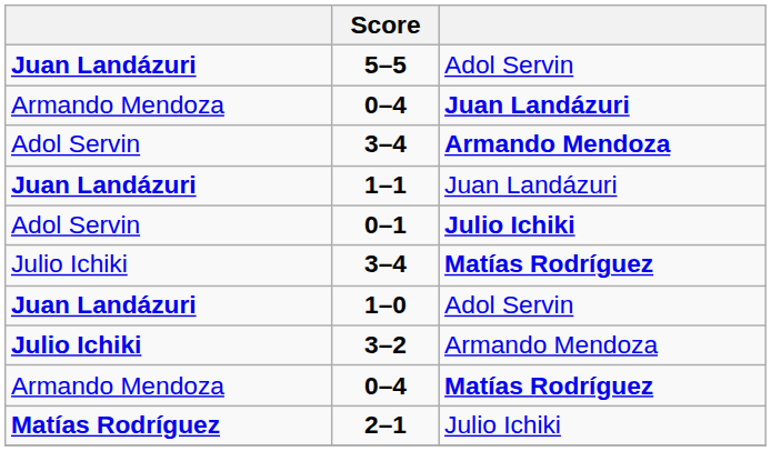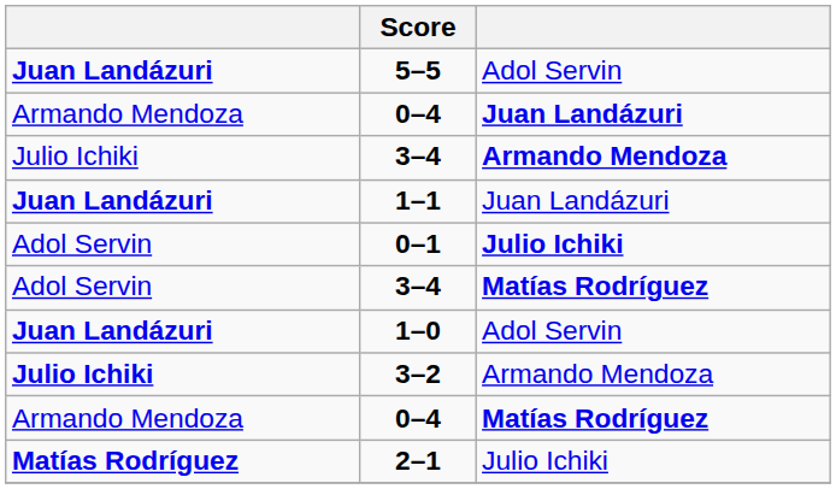 <table class="wikitable" style="text-align: center; font-size:100% ">
 <tr>
 <th align="right" width="200"></th>
 <th width="60">Score</th>
 <th align="left" width="200"></th>
 </tr>
 <tr>
 <td align=left><strong> <a href='#'>Juan Landázuri</a></strong></td>
 <td align=center><strong>5–5</strong></td>
 <td align=left> <a href='#'>Adol Servin</a></td>
 </tr>
 <tr>
 <td align=left> <a href='#'>Armando Mendoza</a></td>
 <td align=center><strong>0–4</strong></td>
 <td align=left><strong> <a href='#'>Juan Landázuri</a></strong></td>
 </tr>
 <tr>
-<td align=left> <a href='#'>Adol Servin</a></td>
+<td align=left> <a href='#'>Julio Ichiki</a></td>
 <td align=center><strong>3–4</strong></td>
 <td align=left><strong> <a href='#'>Armando Mendoza</a></strong></td>
 </tr>
 <tr>
 <td align=left><strong> <a href='#'>Juan Landázuri</a></strong></td>
 <td align=center><strong>1–1</strong></td>
 <td align=left> <a href='#'>Juan Landázuri</a></td>
 </tr>
 <tr>
 <td align=left> <a href='#'>Adol Servin</a></td>
 <td align=center><strong>0–1</strong></td>
 <td align=left><strong> <a href='#'>Julio Ichiki</a></strong></td>
 </tr>
 <tr>
-<td align=left> <a href='#'>Julio Ichiki</a></td>
+<td align=left> <a href='#'>Adol Servin</a></td>
 <td align=center><strong>3–4</strong></td>
 <td align=left><strong> <a href='#'>Matías Rodríguez</a></strong></td>
 </tr>
 <tr>
 <td align=left><strong> <a href='#'>Juan Landázuri</a></strong></td>
 <td align=center><strong>1–0</strong></td>
 <td align=left> <a href='#'>Adol Servin</a></td>
 </tr>
 <tr>
 <td align=left><strong> <a href='#'>Julio Ichiki</a></strong></td>
 <td align=center><strong>3–2</strong></td>
 <td align=left> <a href='#'>Armando Mendoza</a></td>
 </tr>
 <tr>
 <td align=left> <a href='#'>Armando Mendoza</a></td>
 <td align=center><strong>0–4</strong></td>
 <td align=left><strong> <a href='#'>Matías Rodríguez</a></strong></td>
 </tr>
 <tr>
 <td align=left><strong> <a href='#'>Matías Rodríguez</a></strong></td>
 <td align=center><strong>2–1</strong></td>
 <td align=left> <a href='#'>Julio Ichiki</a></td>
 </tr>
 <tr>
 </tr>
 </table>
